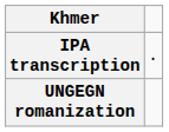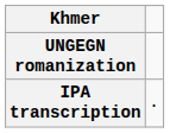 <table class="wikitable">
 <tr>
 <th>Khmer</th>
 <td></td>
 </tr>
 <tr>
+<th>UNGEGN<br>romanization</th>
+<td><em></em></td>
+</tr>
+<tr>
 <th>IPA<br>transcription</th>
 <td>.</td>
 </tr>
-<tr>
-<th>UNGEGN<br>romanization</th>
-<td><em></em></td>
-</tr>
 </table>
